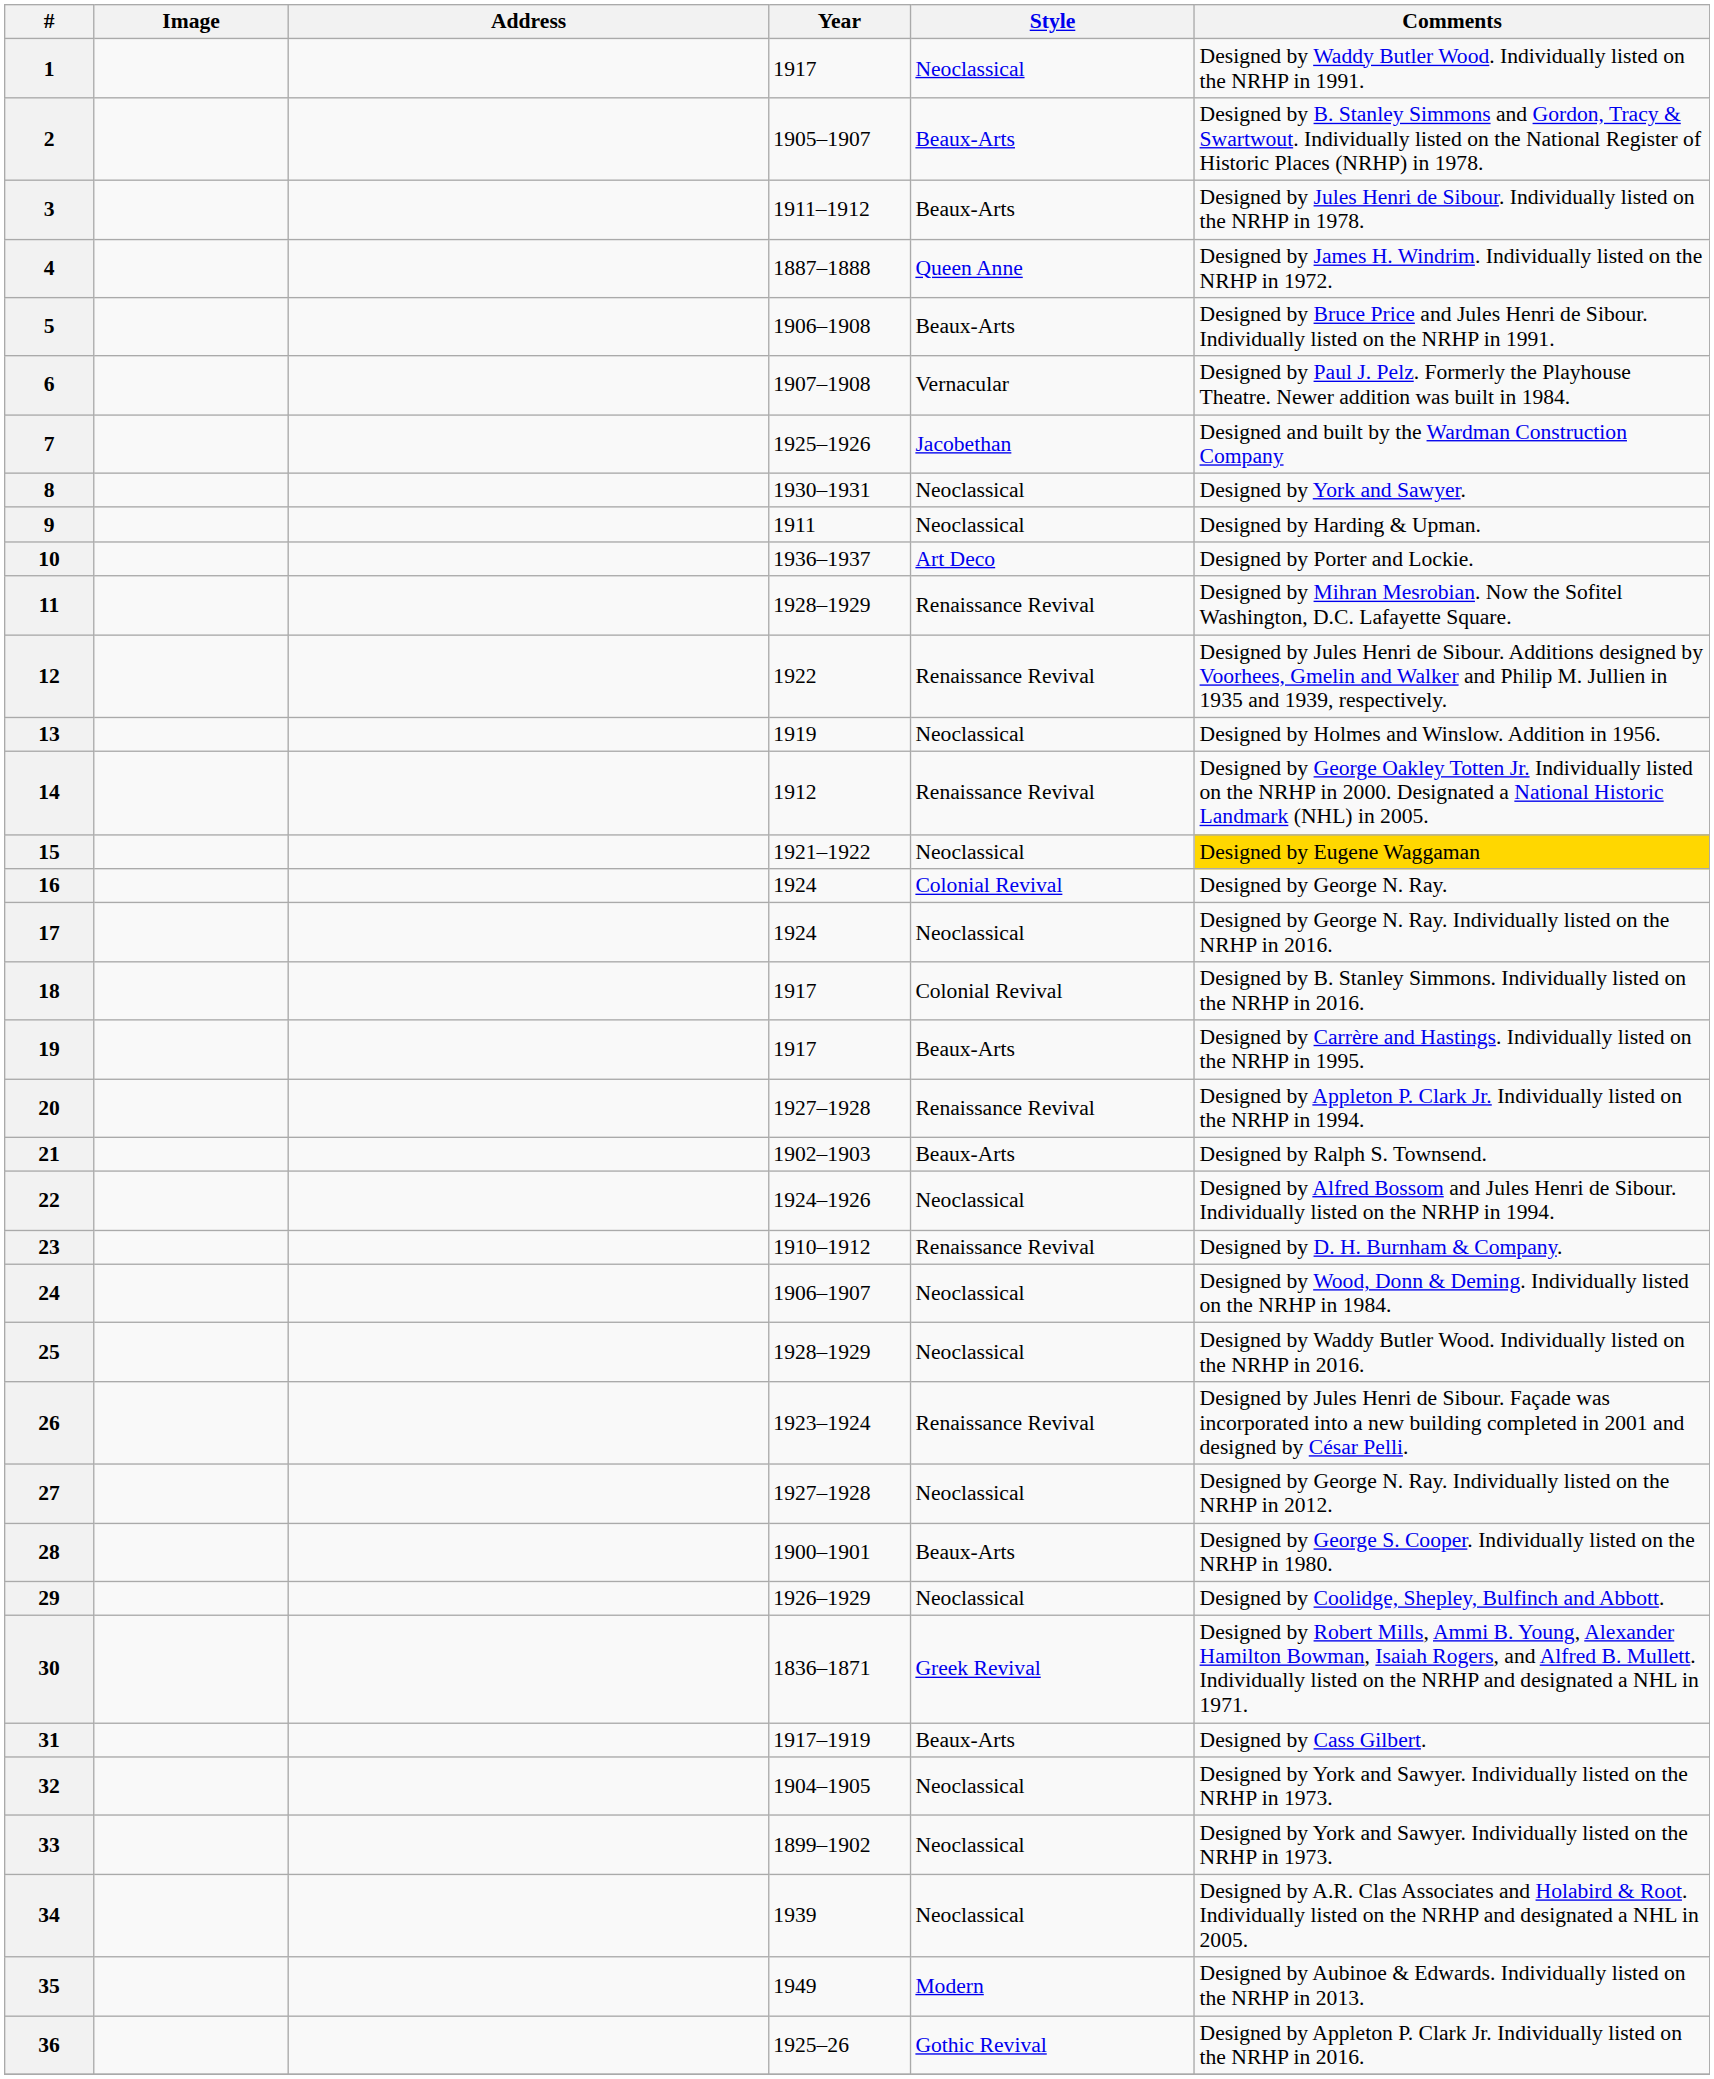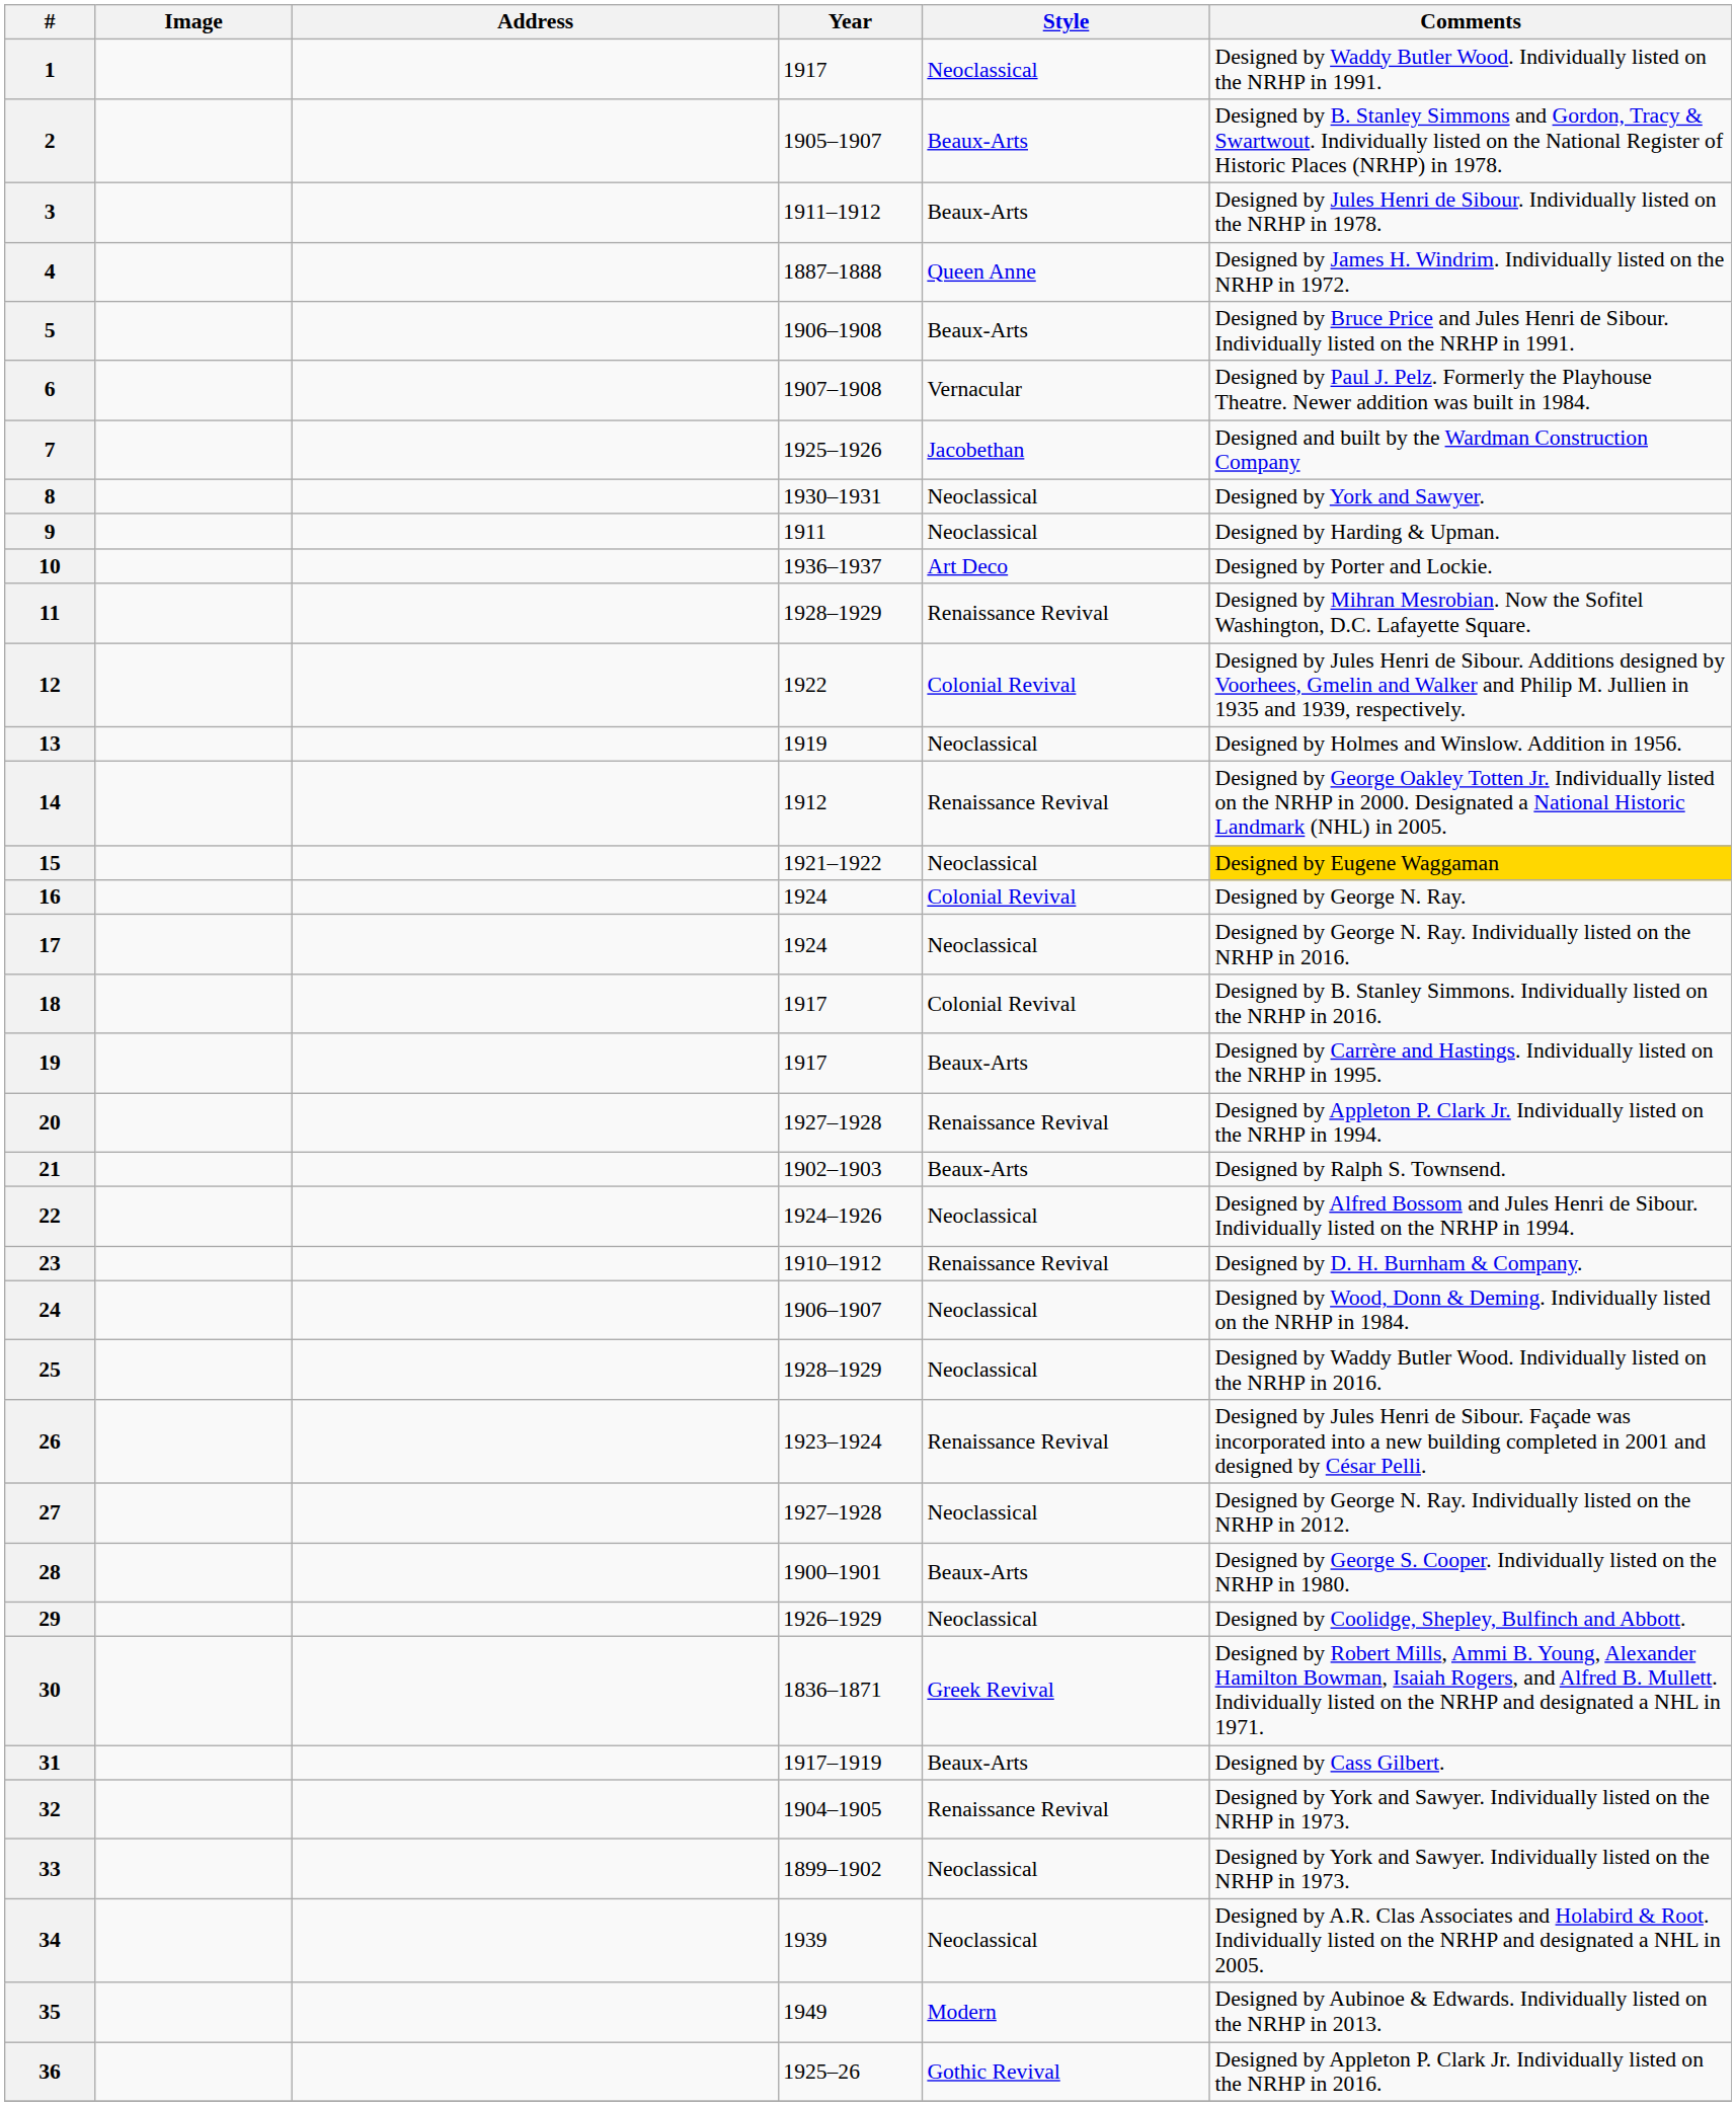 <table class="wikitable sortable" style="width:100%">
 <tr>
 <th width = 5% >#</th>
 <th width = 11% >Image</th>
 <th width = 27% >Address</th>
 <th width = 8% >Year</th>
 <th width = 16% ><a href='#'>Style</a></th>
 <th width = 29% >Comments</th>
 </tr>
 <tr ->
 <th>1</th>
 <td></td>
 <td><br><small></small></td>
 <td>1917</td>
 <td><a href='#'>Neoclassical</a></td>
 <td>Designed by <a href='#'>Waddy Butler Wood</a>. Individually listed on the NRHP in 1991.</td>
 </tr>
 <tr ->
 <th>2</th>
 <td></td>
 <td><br><small></small></td>
 <td>1905–1907</td>
 <td><a href='#'>Beaux-Arts</a></td>
 <td>Designed by <a href='#'>B. Stanley Simmons</a> and <a href='#'>Gordon, Tracy & Swartwout</a>. Individually listed on the National Register of Historic Places (NRHP) in 1978.</td>
 </tr>
 <tr ->
 <th>3</th>
 <td></td>
 <td><br><small></small></td>
 <td>1911–1912</td>
 <td>Beaux-Arts</td>
 <td>Designed by <a href='#'>Jules Henri de Sibour</a>. Individually listed on the NRHP in 1978.</td>
 </tr>
 <tr ->
 <th>4</th>
 <td></td>
 <td><br><small></small></td>
 <td>1887–1888</td>
 <td><a href='#'>Queen Anne</a></td>
 <td>Designed by <a href='#'>James H. Windrim</a>. Individually listed on the NRHP in 1972.</td>
 </tr>
 <tr ->
 <th>5</th>
 <td></td>
 <td><br><small></small></td>
 <td>1906–1908</td>
 <td>Beaux-Arts</td>
 <td>Designed by <a href='#'>Bruce Price</a> and Jules Henri de Sibour. Individually listed on the NRHP in 1991.</td>
 </tr>
 <tr ->
 <th>6</th>
 <td></td>
 <td><br><small></small></td>
 <td>1907–1908</td>
 <td>Vernacular</td>
 <td>Designed by <a href='#'>Paul J. Pelz</a>. Formerly the Playhouse Theatre. Newer addition was built in 1984.</td>
 </tr>
 <tr ->
 <th>7</th>
 <td></td>
 <td><br><small></small></td>
 <td>1925–1926</td>
 <td><a href='#'>Jacobethan</a></td>
 <td>Designed and built by the <a href='#'>Wardman Construction Company</a></td>
 </tr>
 <tr ->
 <th>8</th>
 <td></td>
 <td><br><small></small></td>
 <td>1930–1931</td>
 <td>Neoclassical</td>
 <td>Designed by <a href='#'>York and Sawyer</a>.</td>
 </tr>
 <tr ->
 <th>9</th>
 <td></td>
 <td><br><small></small></td>
 <td>1911</td>
 <td>Neoclassical</td>
 <td>Designed by Harding & Upman.</td>
 </tr>
 <tr ->
 <th>10</th>
 <td></td>
 <td><br><small></small></td>
 <td>1936–1937</td>
 <td><a href='#'>Art Deco</a></td>
 <td>Designed by Porter and Lockie.</td>
 </tr>
 <tr ->
 <th>11</th>
 <td></td>
 <td><br><small></small></td>
 <td>1928–1929</td>
 <td>Renaissance Revival</td>
 <td>Designed by <a href='#'>Mihran Mesrobian</a>. Now the Sofitel Washington, D.C. Lafayette Square.</td>
 </tr>
 <tr ->
 <th>12</th>
 <td></td>
 <td><br><small></small></td>
 <td>1922</td>
-<td>Renaissance Revival</td>
+<td><a href='#'>Colonial Revival</a></td>
 <td>Designed by Jules Henri de Sibour. Additions designed by <a href='#'>Voorhees, Gmelin and Walker</a> and Philip M. Jullien in 1935 and 1939, respectively.</td>
 </tr>
 <tr ->
 <th>13</th>
 <td></td>
 <td><br><small></small></td>
 <td>1919</td>
 <td>Neoclassical</td>
 <td>Designed by Holmes and Winslow. Addition in 1956.</td>
 </tr>
 <tr ->
 <th>14</th>
 <td></td>
 <td><br><small></small></td>
 <td>1912</td>
 <td>Renaissance Revival</td>
 <td>Designed by <a href='#'>George Oakley Totten Jr.</a> Individually listed on the NRHP in 2000. Designated a <a href='#'>National Historic Landmark</a> (NHL) in 2005.</td>
 </tr>
 <tr ->
 <th>15</th>
 <td></td>
 <td><br><small></small></td>
 <td>1921–1922</td>
 <td>Neoclassical</td>
 <td style="background: gold;">Designed by Eugene Waggaman</td>
 </tr>
 <tr ->
 <th>16</th>
 <td></td>
 <td><br><small></small></td>
 <td>1924</td>
 <td><a href='#'>Colonial Revival</a></td>
 <td>Designed by George N. Ray.</td>
 </tr>
 <tr ->
 <th>17</th>
 <td></td>
 <td><br><small></small></td>
 <td>1924</td>
 <td>Neoclassical</td>
 <td>Designed by George N. Ray. Individually listed on the NRHP in 2016.</td>
 </tr>
 <tr ->
 <th>18</th>
 <td></td>
 <td><br><small></small></td>
 <td>1917</td>
 <td>Colonial Revival</td>
 <td>Designed by B. Stanley Simmons. Individually listed on the NRHP in 2016.</td>
 </tr>
 <tr ->
 <th>19</th>
 <td></td>
 <td><br><small></small></td>
 <td>1917</td>
 <td>Beaux-Arts</td>
 <td>Designed by <a href='#'>Carrère and Hastings</a>. Individually listed on the NRHP in 1995.</td>
 </tr>
 <tr ->
 <th>20</th>
 <td></td>
 <td><br><small></small></td>
 <td>1927–1928</td>
 <td>Renaissance Revival</td>
 <td>Designed by <a href='#'>Appleton P. Clark Jr.</a> Individually listed on the NRHP in 1994.</td>
 </tr>
 <tr ->
 <th>21</th>
 <td></td>
 <td><br><small></small></td>
 <td>1902–1903</td>
 <td>Beaux-Arts</td>
 <td>Designed by Ralph S. Townsend.</td>
 </tr>
 <tr ->
 <th>22</th>
 <td></td>
 <td><br><small></small></td>
 <td>1924–1926</td>
 <td>Neoclassical</td>
 <td>Designed by <a href='#'>Alfred Bossom</a> and Jules Henri de Sibour. Individually listed on the NRHP in 1994.</td>
 </tr>
 <tr ->
 <th>23</th>
 <td></td>
 <td><br><small></small></td>
 <td>1910–1912</td>
 <td>Renaissance Revival</td>
 <td>Designed by <a href='#'>D. H. Burnham & Company</a>.</td>
 </tr>
 <tr ->
 <th>24</th>
 <td></td>
 <td><br><small></small></td>
 <td>1906–1907</td>
 <td>Neoclassical</td>
 <td>Designed by <a href='#'>Wood, Donn & Deming</a>. Individually listed on the NRHP in 1984.</td>
 </tr>
 <tr ->
 <th>25</th>
 <td></td>
 <td><br><small></small></td>
 <td>1928–1929</td>
 <td>Neoclassical</td>
 <td>Designed by Waddy Butler Wood. Individually listed on the NRHP in 2016.</td>
 </tr>
 <tr ->
 <th>26</th>
 <td></td>
 <td><br><small></small></td>
 <td>1923–1924</td>
 <td>Renaissance Revival</td>
 <td>Designed by Jules Henri de Sibour. Façade was incorporated into a new building completed in 2001 and designed by <a href='#'>César Pelli</a>.</td>
 </tr>
 <tr ->
 <th>27</th>
 <td></td>
 <td><br><small></small></td>
 <td>1927–1928</td>
 <td>Neoclassical</td>
 <td>Designed by George N. Ray. Individually listed on the NRHP in 2012.</td>
 </tr>
 <tr ->
 <th>28</th>
 <td></td>
 <td><br><small></small></td>
 <td>1900–1901</td>
 <td>Beaux-Arts</td>
 <td>Designed by <a href='#'>George S. Cooper</a>. Individually listed on the NRHP in 1980.</td>
 </tr>
 <tr ->
 <th>29</th>
 <td></td>
 <td><br><small></small></td>
 <td>1926–1929</td>
 <td>Neoclassical</td>
 <td>Designed by <a href='#'>Coolidge, Shepley, Bulfinch and Abbott</a>.</td>
 </tr>
 <tr ->
 <th>30</th>
 <td></td>
 <td><br><small></small></td>
 <td>1836–1871</td>
 <td><a href='#'>Greek Revival</a></td>
 <td>Designed by <a href='#'>Robert Mills</a>, <a href='#'>Ammi B. Young</a>, <a href='#'>Alexander Hamilton Bowman</a>, <a href='#'>Isaiah Rogers</a>, and <a href='#'>Alfred B. Mullett</a>. Individually listed on the NRHP and designated a NHL in 1971.</td>
 </tr>
 <tr ->
 <th>31</th>
 <td></td>
 <td><br><small></small></td>
 <td>1917–1919</td>
 <td>Beaux-Arts</td>
 <td>Designed by <a href='#'>Cass Gilbert</a>.</td>
 </tr>
 <tr ->
 <th>32</th>
 <td></td>
 <td><br><small></small></td>
 <td>1904–1905</td>
-<td>Neoclassical</td>
+<td>Renaissance Revival</td>
 <td>Designed by York and Sawyer. Individually listed on the NRHP in 1973.</td>
 </tr>
 <tr ->
 <th>33</th>
 <td></td>
 <td><br><small></small></td>
 <td>1899–1902</td>
 <td>Neoclassical</td>
 <td>Designed by York and Sawyer. Individually listed on the NRHP in 1973.</td>
 </tr>
 <tr ->
 <th>34</th>
 <td></td>
 <td><br><small></small></td>
 <td>1939</td>
 <td>Neoclassical</td>
 <td>Designed by A.R. Clas Associates and <a href='#'>Holabird & Root</a>. Individually listed on the NRHP and designated a NHL in 2005.</td>
 </tr>
 <tr ->
 <th>35</th>
 <td></td>
 <td><br><small></small></td>
 <td>1949</td>
 <td><a href='#'>Modern</a></td>
 <td>Designed by Aubinoe & Edwards. Individually listed on the NRHP in 2013.</td>
 </tr>
 <tr ->
 <th>36</th>
 <td></td>
 <td><br><small></small></td>
 <td>1925–26</td>
 <td><a href='#'>Gothic Revival</a></td>
 <td>Designed by Appleton P. Clark Jr. Individually listed on the NRHP in 2016.</td>
 </tr>
 <tr ->
 </tr>
 </table>
